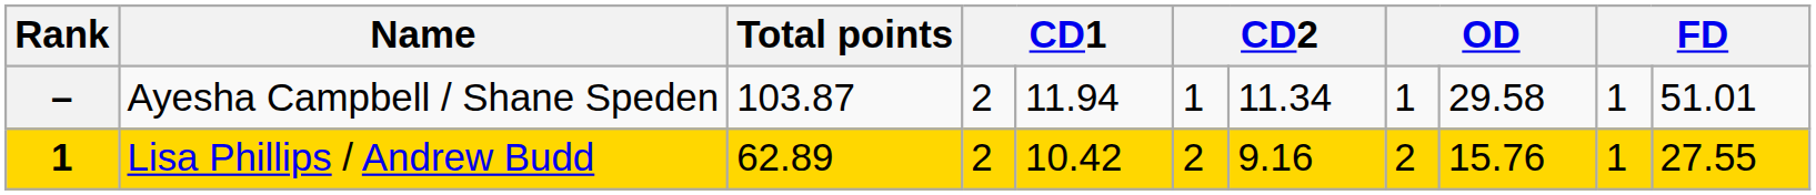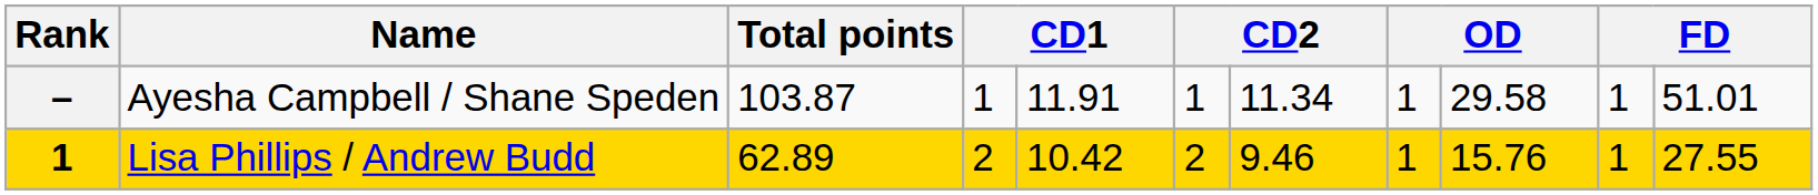 <table class="wikitable sortable">
 <tr>
 <th>Rank</th>
 <th>Name</th>
 <th>Total points</th>
 <th colspan="2" width="80px"><a href='#'>CD</a>1</th>
 <th colspan="2" width="80px"><a href='#'>CD</a>2</th>
 <th colspan="2" width="80px"><a href='#'>OD</a></th>
 <th colspan="2" width="80px"><a href='#'>FD</a></th>
 </tr>
 <tr>
 <th>–</th>
 <td> Ayesha Campbell / Shane Speden</td>
 <td>103.87</td>
-<td>2</td>
-<td>11.94</td>
+<td>1</td>
+<td>11.91</td>
 <td>1</td>
 <td>11.34</td>
 <td>1</td>
 <td>29.58</td>
 <td>1</td>
 <td>51.01</td>
 </tr>
 <tr bgcolor="gold">
 <td align="center"><strong>1</strong></td>
 <td><a href='#'>Lisa Phillips</a> / <a href='#'>Andrew Budd</a></td>
 <td>62.89</td>
 <td>2</td>
 <td>10.42</td>
 <td>2</td>
-<td>9.16</td>
-<td>2</td>
+<td>9.46</td>
+<td>1</td>
 <td>15.76</td>
 <td>1</td>
 <td>27.55</td>
 </tr>
 </table>
